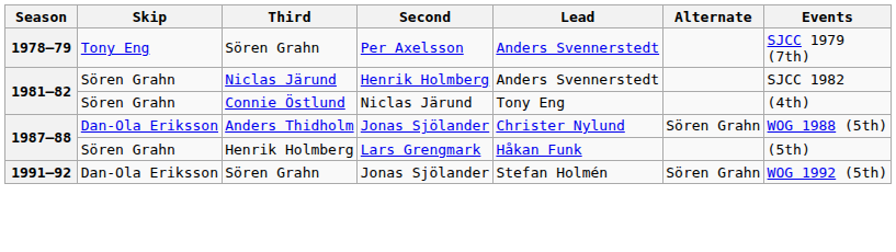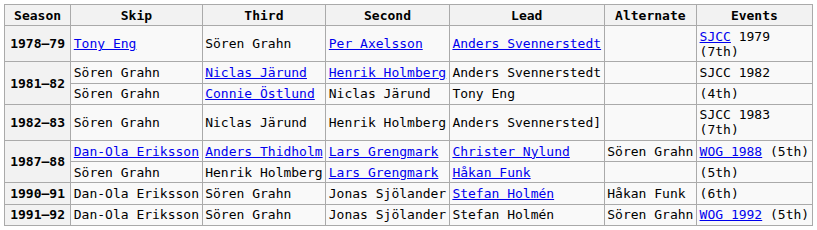 <table class="wikitable">
 <tr>
 <th scope="col" width=60>Season</th>
 <th scope="col">Skip</th>
 <th scope="col">Third</th>
 <th scope="col">Second</th>
 <th scope="col">Lead</th>
 <th scope="col">Alternate</th>
 <th scope="col">Events</th>
 </tr>
 <tr>
 <th scope="row">1978–79</th>
 <td><a href='#'>Tony Eng</a></td>
 <td>Sören Grahn</td>
 <td><a href='#'>Per Axelsson</a></td>
 <td><a href='#'>Anders Svennerstedt</a></td>
 <td></td>
 <td><a href='#'>SJCC</a> 1979 <br> (7th)</td>
 </tr>
 <tr>
 <th scope="row" rowspan=2>1981–82</th>
 <td>Sören Grahn</td>
 <td><a href='#'>Niclas Järund</a></td>
 <td><a href='#'>Henrik Holmberg</a></td>
 <td>Anders Svennerstedt</td>
 <td></td>
 <td>SJCC 1982 <br> </td>
 </tr>
 <tr>
 <td>Sören Grahn</td>
 <td><a href='#'>Connie Östlund</a></td>
 <td>Niclas Järund</td>
 <td>Tony Eng</td>
 <td></td>
 <td> (4th)</td>
 </tr>
 <tr>
+<th scope="row">1982–83</th>
+<td>Sören Grahn</td>
+<td>Niclas Järund</td>
+<td>Henrik Holmberg</td>
+<td>Anders Svennersted]</td>
+<td></td>
+<td>SJCC 1983 <br> (7th)</td>
+</tr>
+<tr>
 <th scope="row" rowspan=2>1987–88</th>
 <td><a href='#'>Dan-Ola Eriksson</a></td>
 <td><a href='#'>Anders Thidholm</a></td>
-<td><a href='#'>Jonas Sjölander</a></td>
+<td><a href='#'>Lars Grengmark</a></td>
 <td><a href='#'>Christer Nylund</a></td>
 <td>Sören Grahn</td>
 <td><a href='#'>WOG 1988</a> (5th)</td>
 </tr>
 <tr>
 <td>Sören Grahn</td>
 <td>Henrik Holmberg</td>
 <td><a href='#'>Lars Grengmark</a></td>
 <td><a href='#'>Håkan Funk</a></td>
 <td></td>
 <td> (5th)</td>
 </tr>
 <tr>
+<th scope="row">1990–91</th>
+<td>Dan-Ola Eriksson</td>
+<td>Sören Grahn</td>
+<td>Jonas Sjölander</td>
+<td><a href='#'>Stefan Holmén</a></td>
+<td>Håkan Funk</td>
+<td> (6th)</td>
+</tr>
+<tr>
 <th scope="row">1991–92</th>
 <td>Dan-Ola Eriksson</td>
 <td>Sören Grahn</td>
 <td>Jonas Sjölander</td>
 <td>Stefan Holmén</td>
 <td>Sören Grahn</td>
 <td><a href='#'>WOG 1992</a> (5th)</td>
 </tr>
 </table>
